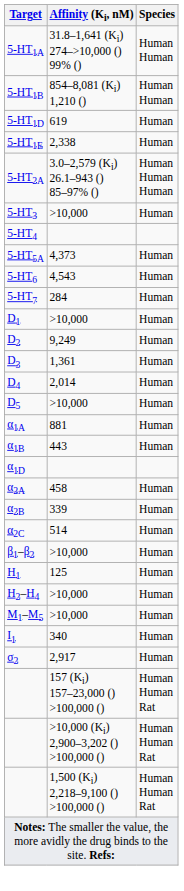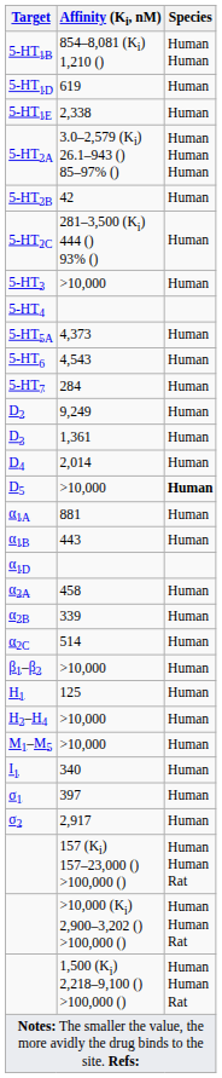 <table class="wikitable floatleft" style="font-size:small;">
 <tr>
 <th><a href='#'>Target</a></th>
 <th><a href='#'>Affinity</a> (K<sub>i</sub>, nM)</th>
 <th>Species</th>
-</tr>
-<tr>
-<td><a href='#'>5-HT<sub>1A</sub></a></td>
-<td>31.8–1,641 (K<sub>i</sub>)<br>274–>10,000 ()<br>99% ()</td>
-<td>Human<br>Human</td>
 </tr>
 <tr>
 <td><a href='#'>5-HT<sub>1B</sub></a></td>
 <td>854–8,081 (K<sub>i</sub>)<br>1,210 ()</td>
 <td>Human<br>Human</td>
 </tr>
 <tr>
 <td><a href='#'>5-HT<sub>1D</sub></a></td>
 <td>619</td>
 <td>Human</td>
 </tr>
 <tr>
 <td><a href='#'>5-HT<sub>1E</sub></a></td>
 <td>2,338</td>
 <td>Human</td>
 </tr>
 <tr>
 <td><a href='#'>5-HT<sub>2A</sub></a></td>
 <td>3.0–2,579 (K<sub>i</sub>)<br>26.1–943 ()<br>85–97% ()</td>
 <td>Human<br>Human<br>Human</td>
+</tr>
+<tr>
+<td><a href='#'>5-HT<sub>2B</sub></a></td>
+<td>42</td>
+<td>Human</td>
+</tr>
+<tr>
+<td><a href='#'>5-HT<sub>2C</sub></a></td>
+<td>281–3,500 (K<sub>i</sub>)<br>444 ()<br>93% ()</td>
+<td>Human</td>
 </tr>
 <tr>
 <td><a href='#'>5-HT<sub>3</sub></a></td>
 <td>>10,000</td>
 <td>Human</td>
 </tr>
 <tr>
 <td><a href='#'>5-HT<sub>4</sub></a></td>
 <td></td>
 <td></td>
 </tr>
 <tr>
 <td><a href='#'>5-HT<sub>5A</sub></a></td>
 <td>4,373</td>
 <td>Human</td>
 </tr>
 <tr>
 <td><a href='#'>5-HT<sub>6</sub></a></td>
 <td>4,543</td>
 <td>Human</td>
 </tr>
 <tr>
 <td><a href='#'>5-HT<sub>7</sub></a></td>
 <td>284</td>
 <td>Human</td>
 </tr>
 <tr>
-<td><a href='#'>D<sub>1</sub></a></td>
-<td>>10,000</td>
-<td>Human</td>
-</tr>
-<tr>
 <td><a href='#'>D<sub>2</sub></a></td>
 <td>9,249</td>
 <td>Human</td>
 </tr>
 <tr>
 <td><a href='#'>D<sub>3</sub></a></td>
 <td>1,361</td>
 <td>Human</td>
 </tr>
 <tr>
 <td><a href='#'>D<sub>4</sub></a></td>
 <td>2,014</td>
 <td>Human</td>
 </tr>
 <tr>
 <td><a href='#'>D<sub>5</sub></a></td>
 <td>>10,000</td>
-<td>Human</td>
+<td><strong>Human</strong></td>
 </tr>
 <tr>
 <td><a href='#'>α<sub>1A</sub></a></td>
 <td>881</td>
 <td>Human</td>
 </tr>
 <tr>
 <td><a href='#'>α<sub>1B</sub></a></td>
 <td>443</td>
 <td>Human</td>
 </tr>
 <tr>
 <td><a href='#'>α<sub>1D</sub></a></td>
 <td></td>
 <td></td>
 </tr>
 <tr>
 <td><a href='#'>α<sub>2A</sub></a></td>
 <td>458</td>
 <td>Human</td>
 </tr>
 <tr>
 <td><a href='#'>α<sub>2B</sub></a></td>
 <td>339</td>
 <td>Human</td>
 </tr>
 <tr>
 <td><a href='#'>α<sub>2C</sub></a></td>
 <td>514</td>
 <td>Human</td>
 </tr>
 <tr>
 <td><a href='#'>β<sub>1</sub></a>–<a href='#'>β<sub>2</sub></a></td>
 <td>>10,000</td>
 <td>Human</td>
 </tr>
 <tr>
 <td><a href='#'>H<sub>1</sub></a></td>
 <td>125</td>
 <td>Human</td>
 </tr>
 <tr>
 <td><a href='#'>H<sub>2</sub></a>–<a href='#'>H<sub>4</sub></a></td>
 <td>>10,000</td>
 <td>Human</td>
 </tr>
 <tr>
 <td><a href='#'>M<sub>1</sub></a>–<a href='#'>M<sub>5</sub></a></td>
 <td>>10,000</td>
 <td>Human</td>
 </tr>
 <tr>
 <td><a href='#'>I<sub>1</sub></a></td>
 <td>340</td>
 <td>Human</td>
 </tr>
 <tr>
+<td><a href='#'>σ<sub>1</sub></a></td>
+<td>397</td>
+<td>Human</td>
+</tr>
+<tr>
 <td><a href='#'>σ<sub>2</sub></a></td>
 <td>2,917</td>
 <td>Human</td>
 </tr>
 <tr>
 <td></td>
 <td>157 (K<sub>i</sub>)<br>157–23,000 ()<br>>100,000 ()</td>
 <td>Human<br>Human<br>Rat</td>
 </tr>
 <tr>
 <td></td>
 <td>>10,000 (K<sub>i</sub>)<br>2,900–3,202 ()<br>>100,000 ()</td>
 <td>Human<br>Human<br>Rat</td>
 </tr>
 <tr>
 <td></td>
 <td>1,500 (K<sub>i</sub>)<br>2,218–9,100 ()<br>>100,000 ()</td>
 <td>Human<br>Human<br>Rat</td>
 </tr>
 <tr class="sortbottom">
 <td colspan="3" style="width: 1px; background-color:#eaecf0; text-align: center;"><strong>Notes:</strong> The smaller the value, the more avidly the drug binds to the site. <strong>Refs:</strong> </td>
 </tr>
 </table>
